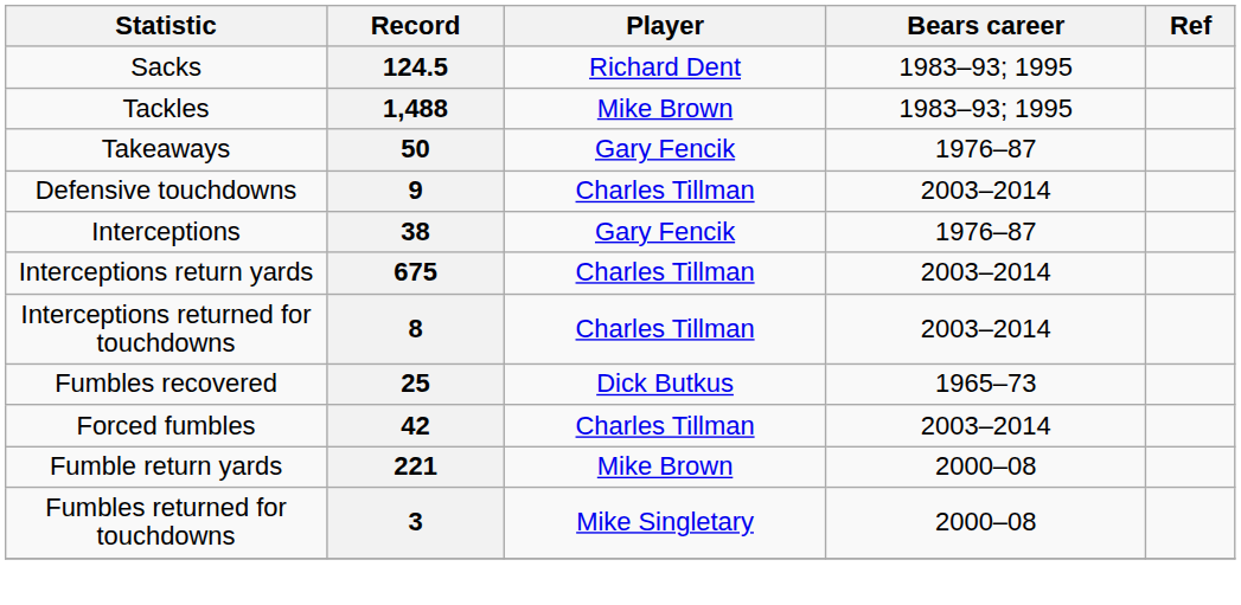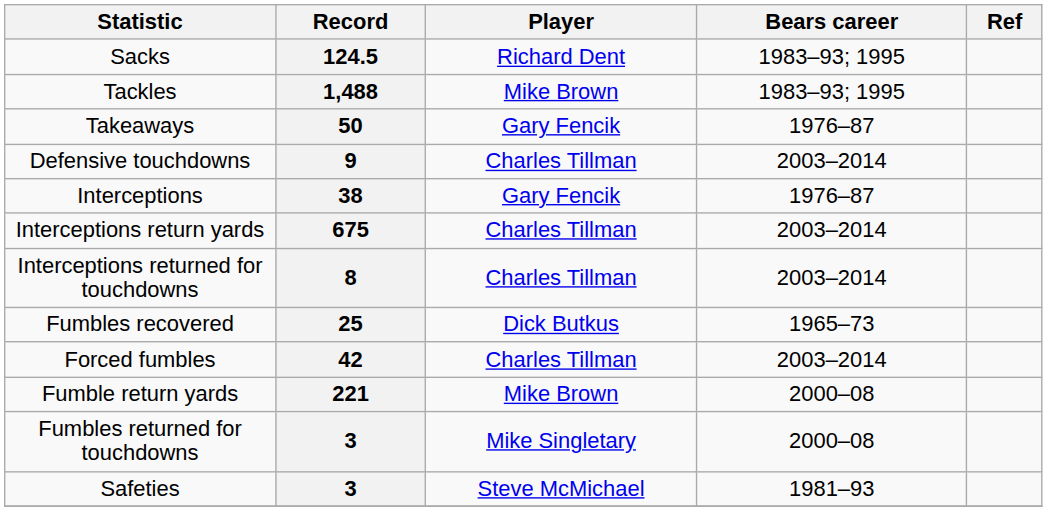 <table class="sortable wikitable" style="text-align:center" width="60%">
 <tr>
 <th scope="col" width=18%>Statistic</th>
 <th scope="col" width=10% class="unsortable">Record</th>
 <th scope="col" width=18%>Player</th>
 <th scope="col" width=18%>Bears career</th>
 <th scope="col" width=5% class="unsortable">Ref</th>
 </tr>
 <tr>
 <td>Sacks</td>
 <th>124.5</th>
 <td><a href='#'>Richard Dent</a></td>
 <td>1983–93; 1995</td>
 <td></td>
 </tr>
 <tr>
 <td>Tackles</td>
 <th>1,488</th>
 <td><a href='#'>Mike Brown</a></td>
 <td>1983–93; 1995</td>
 <td></td>
 </tr>
 <tr>
 <td>Takeaways</td>
 <th>50</th>
 <td><a href='#'>Gary Fencik</a></td>
 <td>1976–87</td>
 <td></td>
 </tr>
 <tr>
 <td>Defensive touchdowns</td>
 <th>9</th>
 <td><a href='#'>Charles Tillman</a></td>
 <td>2003–2014</td>
 <td></td>
 </tr>
 <tr>
 <td>Interceptions</td>
 <th>38</th>
 <td><a href='#'>Gary Fencik</a></td>
 <td>1976–87</td>
 <td></td>
 </tr>
 <tr>
 <td>Interceptions return yards</td>
 <th>675</th>
 <td><a href='#'>Charles Tillman</a></td>
 <td>2003–2014</td>
 <td></td>
 </tr>
 <tr>
 <td>Interceptions returned for touchdowns</td>
 <th>8</th>
 <td><a href='#'>Charles Tillman</a></td>
 <td>2003–2014</td>
 <td></td>
 </tr>
 <tr>
 <td>Fumbles recovered</td>
 <th>25</th>
 <td><a href='#'>Dick Butkus</a></td>
 <td>1965–73</td>
 <td></td>
 </tr>
 <tr>
 <td>Forced fumbles</td>
 <th>42</th>
 <td><a href='#'>Charles Tillman</a></td>
 <td>2003–2014</td>
 <td></td>
 </tr>
 <tr>
 <td>Fumble return yards</td>
 <th>221</th>
 <td><a href='#'>Mike Brown</a></td>
 <td>2000–08</td>
 <td></td>
 </tr>
 <tr>
 <td>Fumbles returned for touchdowns</td>
 <th>3</th>
 <td><a href='#'>Mike Singletary</a></td>
 <td>2000–08</td>
 <td></td>
 </tr>
 <tr>
+<td>Safeties</td>
+<th>3</th>
+<td><a href='#'>Steve McMichael</a></td>
+<td>1981–93</td>
+<td></td>
+</tr>
+<tr>
 </tr>
 </table>
